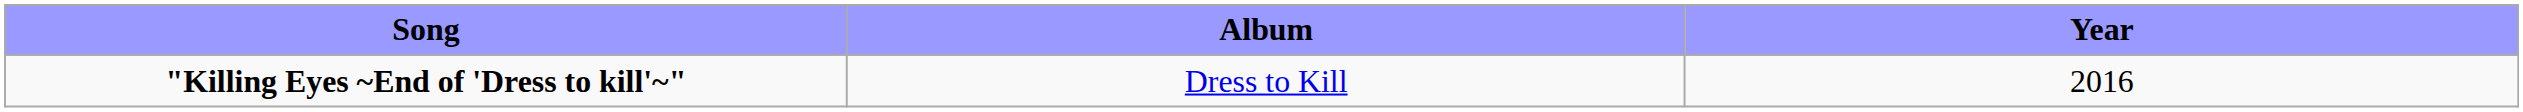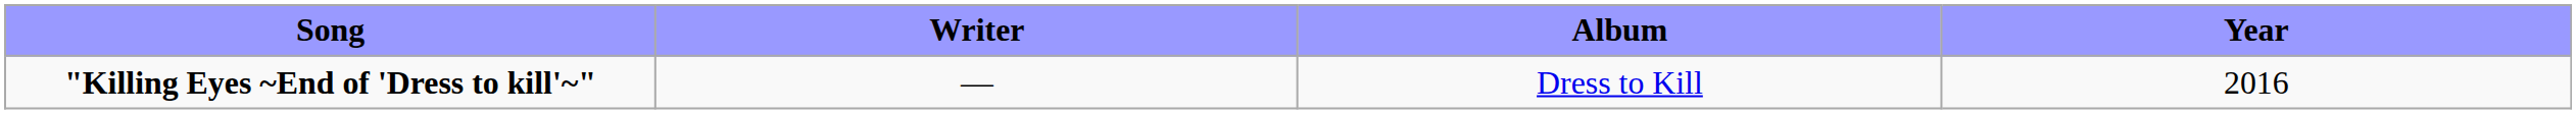 <table class="wikitable" style="margin:0.5em auto; clear:both; text-align:center; width:100%">
 <tr>
 <th width="500" style="background: #99F;">Song</th>
+<th width="500" style="background: #99F;">Writer</th>
 <th width="500" style="background: #99F;">Album</th>
 <th width="500" style="background: #99F;">Year</th>
 </tr>
 <tr>
 <td><strong>"Killing Eyes ~End of 'Dress to kill'~"</strong></td>
+<td>—</td>
 <td><a href='#'>Dress to Kill</a></td>
 <td>2016</td>
 </tr>
 </table>
